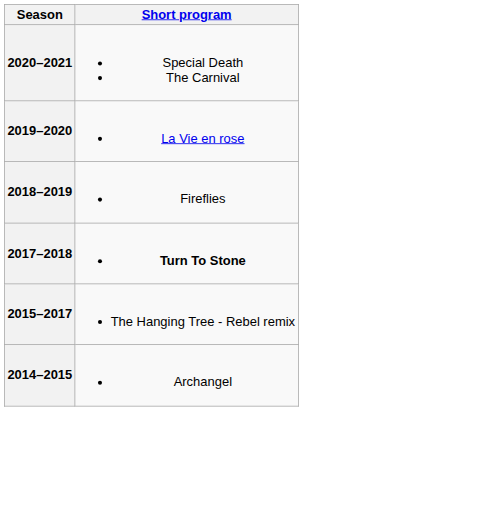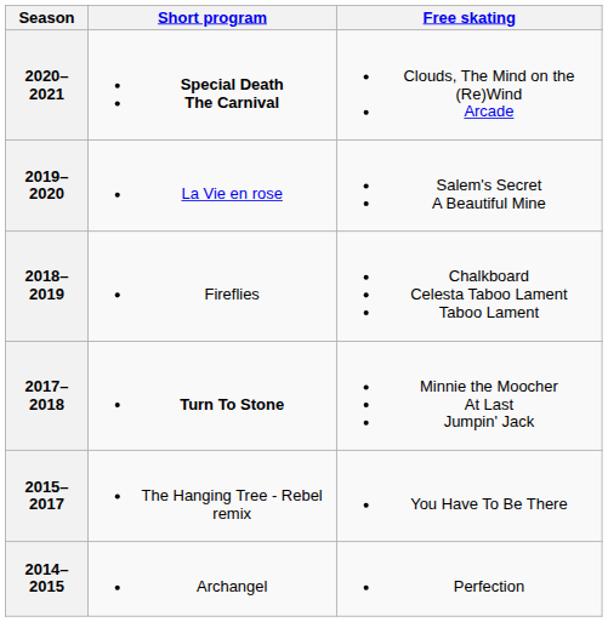 <table class=wikitable style=text-align:center>
 <tr>
 <th>Season</th>
 <th><a href='#'>Short program</a></th>
+<th><a href='#'>Free skating</a></th>
 </tr>
 <tr>
 <th>2020–2021 <br></th>
-<td><br><ul><li>Special Death <br></li><li>The Carnival <br></li></ul></td>
+<td><strong><br><ul><li>Special Death <br></li><li>The Carnival <br></li></ul></strong></td>
+<td><br><ul><li>Clouds, The Mind on the (Re)Wind <br></li><li><a href='#'>Arcade</a> <br></li></ul></td>
 </tr>
 <tr>
 <th>2019–2020</th>
 <td><br><ul><li><a href='#'>La Vie en rose</a><br></li></ul></td>
+<td><br><ul><li>Salem's Secret <br></li><li>A Beautiful Mine <br></li></ul></td>
 </tr>
 <tr>
 <th>2018–2019</th>
 <td><br><ul><li>Fireflies<br></li></ul></td>
+<td><br><ul><li>Chalkboard<br></li><li>Celesta Taboo Lament <br></li><li>Taboo Lament <br></li></ul></td>
 </tr>
 <tr>
 <th>2017–2018 <br></th>
 <td><strong><br><ul><li>Turn To Stone <br></li></ul></strong></td>
+<td><br><ul><li>Minnie the Moocher <br></li><li>At Last <br></li><li>Jumpin' Jack <br></li></ul></td>
 </tr>
 <tr>
 <th>2015–2017 <br></th>
 <td><br><ul><li>The Hanging Tree - Rebel remix <br></li></ul></td>
+<td><br><ul><li>You Have To Be There <br></li></ul></td>
 </tr>
 <tr>
 <th>2014–2015 <br> </th>
 <td><br><ul><li>Archangel <br></li></ul></td>
+<td><br><ul><li>Perfection <br></li></ul></td>
 </tr>
 </table>
